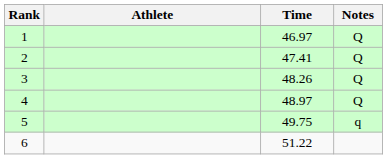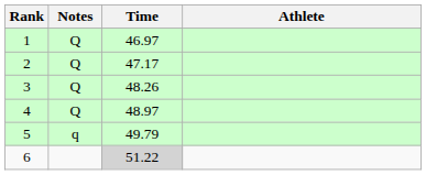 <table class="wikitable" style="text-align:center">
 <tr>
 <th width=40>Rank</th>
+<th width=50>Notes</th>
+<th width=80>Time</th>
 <th width=250>Athlete</th>
-<th width=80>Time</th>
-<th width=50>Notes</th>
 </tr>
 <tr bgcolor=ccffcc>
 <td>1</td>
+<td>Q</td>
+<td>46.97</td>
 <td align=left></td>
-<td>46.97</td>
-<td>Q</td>
 </tr>
 <tr bgcolor=ccffcc>
 <td>2</td>
+<td>Q</td>
+<td>47.17</td>
 <td align=left></td>
-<td>47.41</td>
-<td>Q</td>
 </tr>
 <tr bgcolor=ccffcc>
 <td>3</td>
+<td>Q</td>
+<td>48.26</td>
 <td align=left></td>
-<td>48.26</td>
-<td>Q</td>
 </tr>
 <tr bgcolor=ccffcc>
 <td>4</td>
+<td>Q</td>
+<td>48.97</td>
 <td align=left></td>
-<td>48.97</td>
-<td>Q</td>
 </tr>
 <tr bgcolor=ccffcc>
 <td>5</td>
+<td>q</td>
+<td>49.79</td>
 <td align=left></td>
-<td>49.75</td>
-<td>q</td>
 </tr>
 <tr>
 <td>6</td>
+<td></td>
+<td style="background: lightgrey;">51.22</td>
 <td align=left></td>
-<td>51.22</td>
-<td></td>
 </tr>
 </table>
